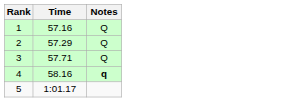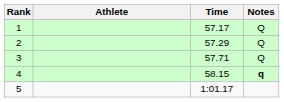 <table class="wikitable" style="text-align:center">
 <tr>
 <th width=40>Rank</th>
+<th width=250>Athlete</th>
 <th width=80>Time</th>
 <th width=50>Notes</th>
 </tr>
 <tr bgcolor=ccffcc>
 <td>1</td>
-<td>57.16</td>
+<td align=left></td>
+<td>57.17</td>
 <td>Q</td>
 </tr>
 <tr bgcolor=ccffcc>
 <td>2</td>
+<td align=left></td>
 <td>57.29</td>
 <td>Q</td>
 </tr>
 <tr bgcolor=ccffcc>
 <td>3</td>
+<td align=left></td>
 <td>57.71</td>
 <td>Q</td>
 </tr>
 <tr bgcolor=ccffcc>
 <td>4</td>
-<td>58.16</td>
+<td align=left></td>
+<td>58.15</td>
 <td><strong>q</strong></td>
 </tr>
 <tr>
 <td>5</td>
+<td align=left></td>
 <td>1:01.17</td>
 <td></td>
 </tr>
 </table>
